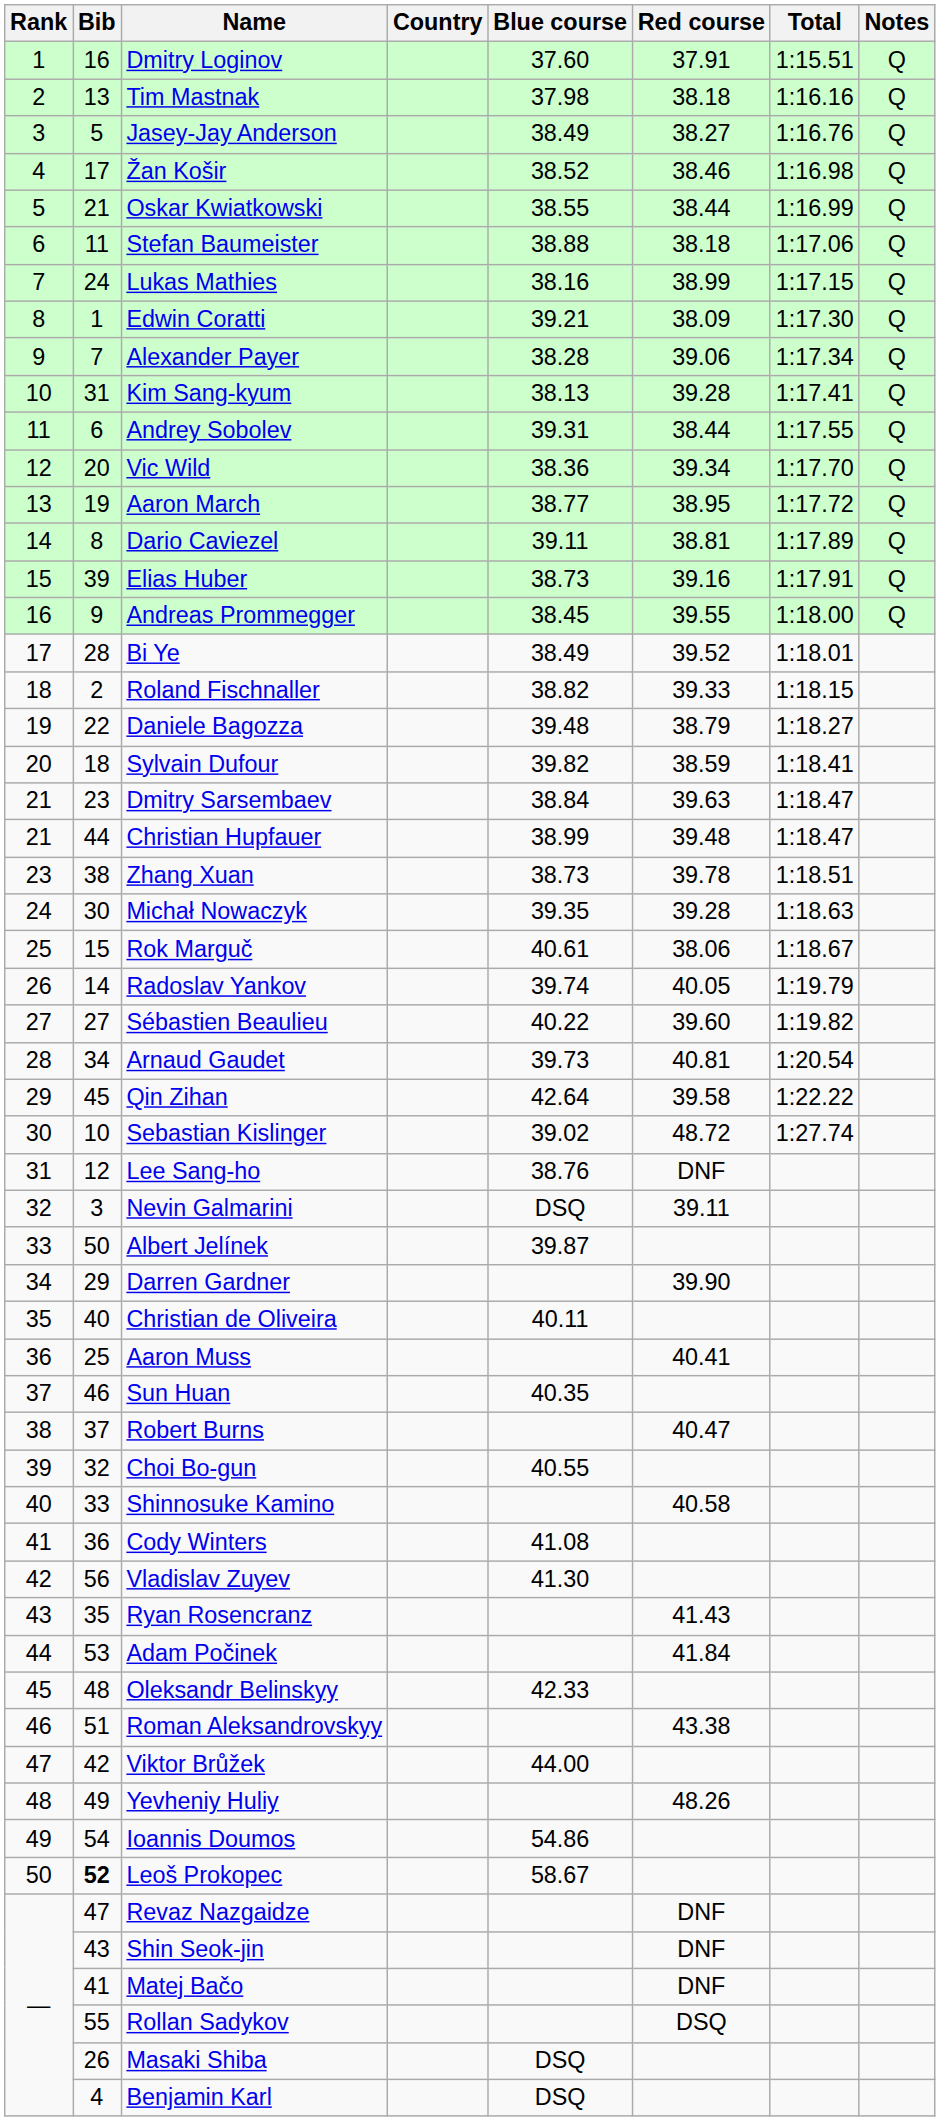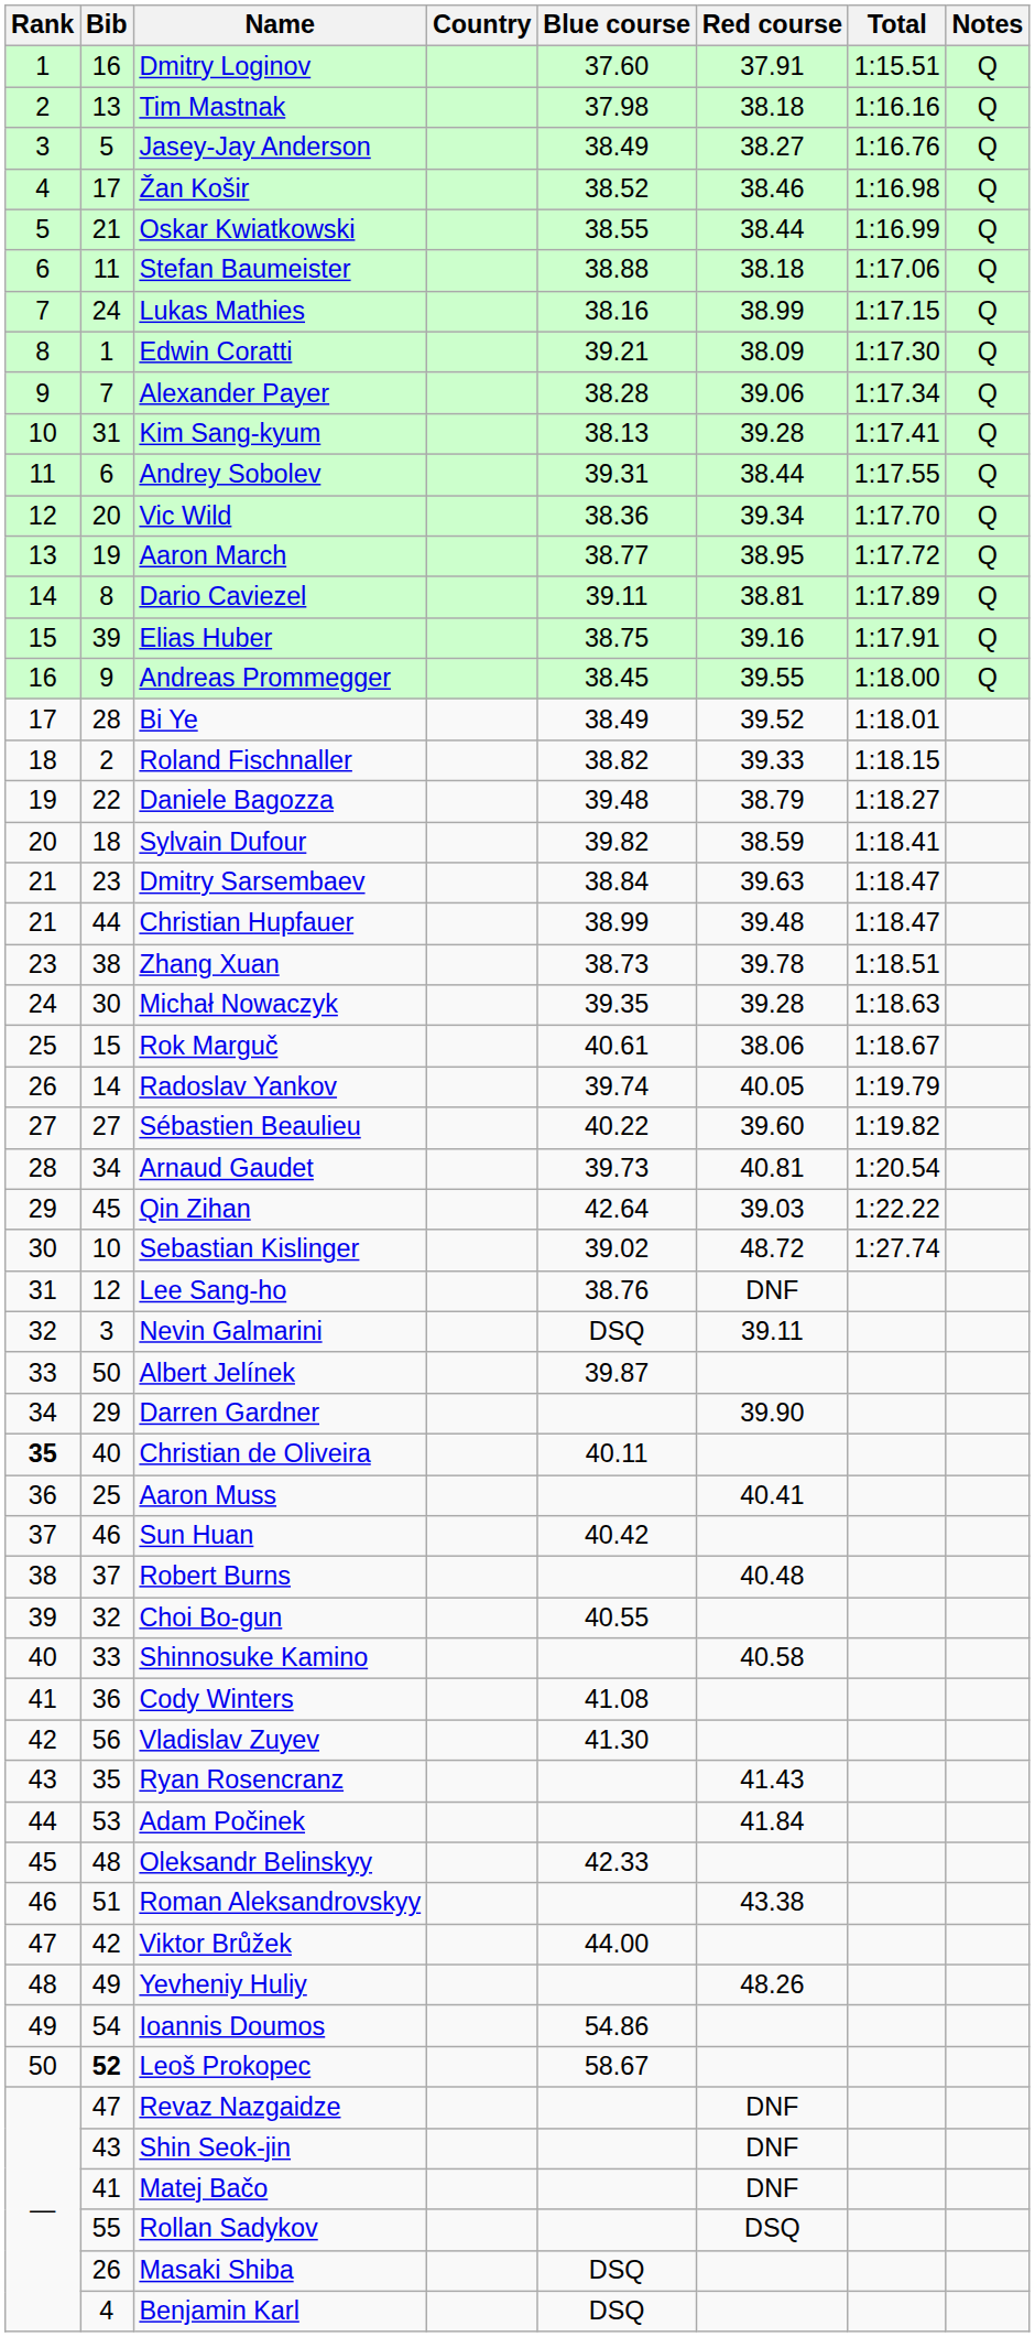 <table class="wikitable sortable" style="text-align:center">
 <tr>
 <th>Rank</th>
 <th>Bib</th>
 <th>Name</th>
 <th>Country</th>
 <th>Blue course</th>
 <th>Red course</th>
 <th>Total</th>
 <th>Notes</th>
 </tr>
 <tr bgcolor=ccffcc>
 <td>1</td>
 <td>16</td>
 <td align=left><a href='#'>Dmitry Loginov</a></td>
 <td align=left></td>
 <td>37.60</td>
 <td>37.91</td>
 <td>1:15.51</td>
 <td>Q</td>
 </tr>
 <tr bgcolor=ccffcc>
 <td>2</td>
 <td>13</td>
 <td align=left><a href='#'>Tim Mastnak</a></td>
 <td align=left></td>
 <td>37.98</td>
 <td>38.18</td>
 <td>1:16.16</td>
 <td>Q</td>
 </tr>
 <tr bgcolor=ccffcc>
 <td>3</td>
 <td>5</td>
 <td align=left><a href='#'>Jasey-Jay Anderson</a></td>
 <td align=left></td>
 <td>38.49</td>
 <td>38.27</td>
 <td>1:16.76</td>
 <td>Q</td>
 </tr>
 <tr bgcolor=ccffcc>
 <td>4</td>
 <td>17</td>
 <td align=left><a href='#'>Žan Košir</a></td>
 <td align=left></td>
 <td>38.52</td>
 <td>38.46</td>
 <td>1:16.98</td>
 <td>Q</td>
 </tr>
 <tr bgcolor=ccffcc>
 <td>5</td>
 <td>21</td>
 <td align=left><a href='#'>Oskar Kwiatkowski</a></td>
 <td align=left></td>
 <td>38.55</td>
 <td>38.44</td>
 <td>1:16.99</td>
 <td>Q</td>
 </tr>
 <tr bgcolor=ccffcc>
 <td>6</td>
 <td>11</td>
 <td align=left><a href='#'>Stefan Baumeister</a></td>
 <td align=left></td>
 <td>38.88</td>
 <td>38.18</td>
 <td>1:17.06</td>
 <td>Q</td>
 </tr>
 <tr bgcolor=ccffcc>
 <td>7</td>
 <td>24</td>
 <td align=left><a href='#'>Lukas Mathies</a></td>
 <td align=left></td>
 <td>38.16</td>
 <td>38.99</td>
 <td>1:17.15</td>
 <td>Q</td>
 </tr>
 <tr bgcolor=ccffcc>
 <td>8</td>
 <td>1</td>
 <td align=left><a href='#'>Edwin Coratti</a></td>
 <td align=left></td>
 <td>39.21</td>
 <td>38.09</td>
 <td>1:17.30</td>
 <td>Q</td>
 </tr>
 <tr bgcolor=ccffcc>
 <td>9</td>
 <td>7</td>
 <td align=left><a href='#'>Alexander Payer</a></td>
 <td align=left></td>
 <td>38.28</td>
 <td>39.06</td>
 <td>1:17.34</td>
 <td>Q</td>
 </tr>
 <tr bgcolor=ccffcc>
 <td>10</td>
 <td>31</td>
 <td align=left><a href='#'>Kim Sang-kyum</a></td>
 <td align=left></td>
 <td>38.13</td>
 <td>39.28</td>
 <td>1:17.41</td>
 <td>Q</td>
 </tr>
 <tr bgcolor=ccffcc>
 <td>11</td>
 <td>6</td>
 <td align=left><a href='#'>Andrey Sobolev</a></td>
 <td align=left></td>
 <td>39.31</td>
 <td>38.44</td>
 <td>1:17.55</td>
 <td>Q</td>
 </tr>
 <tr bgcolor=ccffcc>
 <td>12</td>
 <td>20</td>
 <td align=left><a href='#'>Vic Wild</a></td>
 <td align=left></td>
 <td>38.36</td>
 <td>39.34</td>
 <td>1:17.70</td>
 <td>Q</td>
 </tr>
 <tr bgcolor=ccffcc>
 <td>13</td>
 <td>19</td>
 <td align=left><a href='#'>Aaron March</a></td>
 <td align=left></td>
 <td>38.77</td>
 <td>38.95</td>
 <td>1:17.72</td>
 <td>Q</td>
 </tr>
 <tr bgcolor=ccffcc>
 <td>14</td>
 <td>8</td>
 <td align=left><a href='#'>Dario Caviezel</a></td>
 <td align=left></td>
 <td>39.11</td>
 <td>38.81</td>
 <td>1:17.89</td>
 <td>Q</td>
 </tr>
 <tr bgcolor=ccffcc>
 <td>15</td>
 <td>39</td>
 <td align=left><a href='#'>Elias Huber</a></td>
 <td align=left></td>
-<td>38.73</td>
+<td>38.75</td>
 <td>39.16</td>
 <td>1:17.91</td>
 <td>Q</td>
 </tr>
 <tr bgcolor=ccffcc>
 <td>16</td>
 <td>9</td>
 <td align=left><a href='#'>Andreas Prommegger</a></td>
 <td align=left></td>
 <td>38.45</td>
 <td>39.55</td>
 <td>1:18.00</td>
 <td>Q</td>
 </tr>
 <tr>
 <td>17</td>
 <td>28</td>
 <td align=left><a href='#'>Bi Ye</a></td>
 <td align=left></td>
 <td>38.49</td>
 <td>39.52</td>
 <td>1:18.01</td>
 <td></td>
 </tr>
 <tr>
 <td>18</td>
 <td>2</td>
 <td align=left><a href='#'>Roland Fischnaller</a></td>
 <td align=left></td>
 <td>38.82</td>
 <td>39.33</td>
 <td>1:18.15</td>
 <td></td>
 </tr>
 <tr>
 <td>19</td>
 <td>22</td>
 <td align=left><a href='#'>Daniele Bagozza</a></td>
 <td align=left></td>
 <td>39.48</td>
 <td>38.79</td>
 <td>1:18.27</td>
 <td></td>
 </tr>
 <tr>
 <td>20</td>
 <td>18</td>
 <td align=left><a href='#'>Sylvain Dufour</a></td>
 <td align=left></td>
 <td>39.82</td>
 <td>38.59</td>
 <td>1:18.41</td>
 <td></td>
 </tr>
 <tr>
 <td>21</td>
 <td>23</td>
 <td align=left><a href='#'>Dmitry Sarsembaev</a></td>
 <td align=left></td>
 <td>38.84</td>
 <td>39.63</td>
 <td>1:18.47</td>
 <td></td>
 </tr>
 <tr>
 <td>21</td>
 <td>44</td>
 <td align=left><a href='#'>Christian Hupfauer</a></td>
 <td align=left></td>
 <td>38.99</td>
 <td>39.48</td>
 <td>1:18.47</td>
 <td></td>
 </tr>
 <tr>
 <td>23</td>
 <td>38</td>
 <td align=left><a href='#'>Zhang Xuan</a></td>
 <td align=left></td>
 <td>38.73</td>
 <td>39.78</td>
 <td>1:18.51</td>
 <td></td>
 </tr>
 <tr>
 <td>24</td>
 <td>30</td>
 <td align=left><a href='#'>Michał Nowaczyk</a></td>
 <td align=left></td>
 <td>39.35</td>
 <td>39.28</td>
 <td>1:18.63</td>
 <td></td>
 </tr>
 <tr>
 <td>25</td>
 <td>15</td>
 <td align=left><a href='#'>Rok Marguč</a></td>
 <td align=left></td>
 <td>40.61</td>
 <td>38.06</td>
 <td>1:18.67</td>
 <td></td>
 </tr>
 <tr>
 <td>26</td>
 <td>14</td>
 <td align=left><a href='#'>Radoslav Yankov</a></td>
 <td align=left></td>
 <td>39.74</td>
 <td>40.05</td>
 <td>1:19.79</td>
 <td></td>
 </tr>
 <tr>
 <td>27</td>
 <td>27</td>
 <td align=left><a href='#'>Sébastien Beaulieu</a></td>
 <td align=left></td>
 <td>40.22</td>
 <td>39.60</td>
 <td>1:19.82</td>
 <td></td>
 </tr>
 <tr>
 <td>28</td>
 <td>34</td>
 <td align=left><a href='#'>Arnaud Gaudet</a></td>
 <td align=left></td>
 <td>39.73</td>
 <td>40.81</td>
 <td>1:20.54</td>
 <td></td>
 </tr>
 <tr>
 <td>29</td>
 <td>45</td>
 <td align=left><a href='#'>Qin Zihan</a></td>
 <td align=left></td>
 <td>42.64</td>
-<td>39.58</td>
+<td>39.03</td>
 <td>1:22.22</td>
 <td></td>
 </tr>
 <tr>
 <td>30</td>
 <td>10</td>
 <td align=left><a href='#'>Sebastian Kislinger</a></td>
 <td align=left></td>
 <td>39.02</td>
 <td>48.72</td>
 <td>1:27.74</td>
 <td></td>
 </tr>
 <tr>
 <td>31</td>
 <td>12</td>
 <td align=left><a href='#'>Lee Sang-ho</a></td>
 <td align=left></td>
 <td>38.76</td>
 <td>DNF</td>
 <td></td>
 <td></td>
 </tr>
 <tr>
 <td>32</td>
 <td>3</td>
 <td align=left><a href='#'>Nevin Galmarini</a></td>
 <td align=left></td>
 <td>DSQ</td>
 <td>39.11</td>
 <td></td>
 <td></td>
 </tr>
 <tr>
 <td>33</td>
 <td>50</td>
 <td align=left><a href='#'>Albert Jelínek</a></td>
 <td align=left></td>
 <td>39.87</td>
 <td></td>
 <td></td>
 <td></td>
 </tr>
 <tr>
 <td>34</td>
 <td>29</td>
 <td align=left><a href='#'>Darren Gardner</a></td>
 <td align=left></td>
 <td></td>
 <td>39.90</td>
 <td></td>
 <td></td>
 </tr>
 <tr>
-<td>35</td>
+<td><strong>35</strong></td>
 <td>40</td>
 <td align=left><a href='#'>Christian de Oliveira</a></td>
 <td align=left></td>
 <td>40.11</td>
 <td></td>
 <td></td>
 <td></td>
 </tr>
 <tr>
 <td>36</td>
 <td>25</td>
 <td align=left><a href='#'>Aaron Muss</a></td>
 <td align=left></td>
 <td></td>
 <td>40.41</td>
 <td></td>
 <td></td>
 </tr>
 <tr>
 <td>37</td>
 <td>46</td>
 <td align=left><a href='#'>Sun Huan</a></td>
 <td align=left></td>
-<td>40.35</td>
+<td>40.42</td>
 <td></td>
 <td></td>
 <td></td>
 </tr>
 <tr>
 <td>38</td>
 <td>37</td>
 <td align=left><a href='#'>Robert Burns</a></td>
 <td align=left></td>
 <td></td>
-<td>40.47</td>
+<td>40.48</td>
 <td></td>
 <td></td>
 </tr>
 <tr>
 <td>39</td>
 <td>32</td>
 <td align=left><a href='#'>Choi Bo-gun</a></td>
 <td align=left></td>
 <td>40.55</td>
 <td></td>
 <td></td>
 <td></td>
 </tr>
 <tr>
 <td>40</td>
 <td>33</td>
 <td align=left><a href='#'>Shinnosuke Kamino</a></td>
 <td align=left></td>
 <td></td>
 <td>40.58</td>
 <td></td>
 <td></td>
 </tr>
 <tr>
 <td>41</td>
 <td>36</td>
 <td align=left><a href='#'>Cody Winters</a></td>
 <td align=left></td>
 <td>41.08</td>
 <td></td>
 <td></td>
 <td></td>
 </tr>
 <tr>
 <td>42</td>
 <td>56</td>
 <td align=left><a href='#'>Vladislav Zuyev</a></td>
 <td align=left></td>
 <td>41.30</td>
 <td></td>
 <td></td>
 <td></td>
 </tr>
 <tr>
 <td>43</td>
 <td>35</td>
 <td align=left><a href='#'>Ryan Rosencranz</a></td>
 <td align=left></td>
 <td></td>
 <td>41.43</td>
 <td></td>
 <td></td>
 </tr>
 <tr>
 <td>44</td>
 <td>53</td>
 <td align=left><a href='#'>Adam Počinek</a></td>
 <td align=left></td>
 <td></td>
 <td>41.84</td>
 <td></td>
 <td></td>
 </tr>
 <tr>
 <td>45</td>
 <td>48</td>
 <td align=left><a href='#'>Oleksandr Belinskyy</a></td>
 <td align=left></td>
 <td>42.33</td>
 <td></td>
 <td></td>
 <td></td>
 </tr>
 <tr>
 <td>46</td>
 <td>51</td>
 <td align=left><a href='#'>Roman Aleksandrovskyy</a></td>
 <td align=left></td>
 <td></td>
 <td>43.38</td>
 <td></td>
 <td></td>
 </tr>
 <tr>
 <td>47</td>
 <td>42</td>
 <td align=left><a href='#'>Viktor Brůžek</a></td>
 <td align=left></td>
 <td>44.00</td>
 <td></td>
 <td></td>
 <td></td>
 </tr>
 <tr>
 <td>48</td>
 <td>49</td>
 <td align=left><a href='#'>Yevheniy Huliy</a></td>
 <td align=left></td>
 <td></td>
 <td>48.26</td>
 <td></td>
 <td></td>
 </tr>
 <tr>
 <td>49</td>
 <td>54</td>
 <td align=left><a href='#'>Ioannis Doumos</a></td>
 <td align=left></td>
 <td>54.86</td>
 <td></td>
 <td></td>
 <td></td>
 </tr>
 <tr>
 <td>50</td>
 <td><strong>52</strong></td>
 <td align=left><a href='#'>Leoš Prokopec</a></td>
 <td align=left></td>
 <td>58.67</td>
 <td></td>
 <td></td>
 <td></td>
 </tr>
 <tr>
 <td rowspan=6>—</td>
 <td>47</td>
 <td align=left><a href='#'>Revaz Nazgaidze</a></td>
 <td align=left></td>
 <td></td>
 <td>DNF</td>
 <td></td>
 <td></td>
 </tr>
 <tr>
 <td>43</td>
 <td align=left><a href='#'>Shin Seok-jin</a></td>
 <td align=left></td>
 <td></td>
 <td>DNF</td>
 <td></td>
 <td></td>
 </tr>
 <tr>
 <td>41</td>
 <td align=left><a href='#'>Matej Bačo</a></td>
 <td align=left></td>
 <td></td>
 <td>DNF</td>
 <td></td>
 <td></td>
 </tr>
 <tr>
 <td>55</td>
 <td align=left><a href='#'>Rollan Sadykov</a></td>
 <td align=left></td>
 <td></td>
 <td>DSQ</td>
 <td></td>
 <td></td>
 </tr>
 <tr>
 <td>26</td>
 <td align=left><a href='#'>Masaki Shiba</a></td>
 <td align=left></td>
 <td>DSQ</td>
 <td></td>
 <td></td>
 <td></td>
 </tr>
 <tr>
 <td>4</td>
 <td align=left><a href='#'>Benjamin Karl</a></td>
 <td align=left></td>
 <td>DSQ</td>
 <td></td>
 <td></td>
 <td></td>
 </tr>
 </table>
